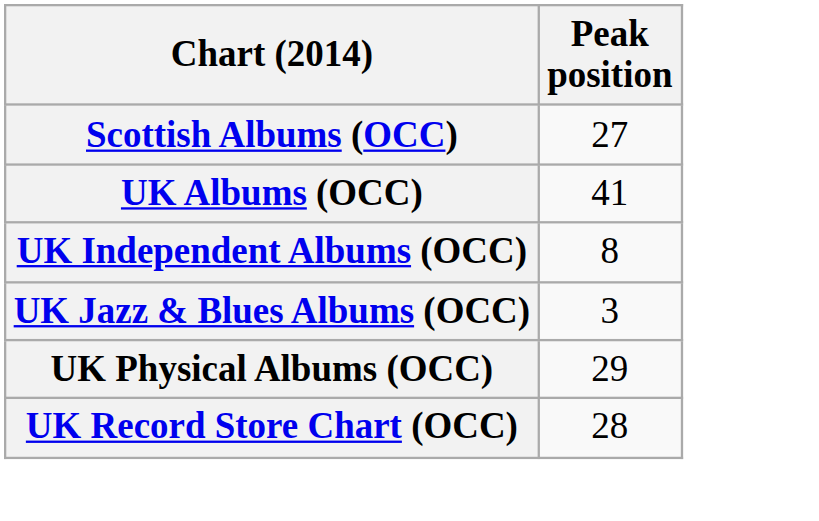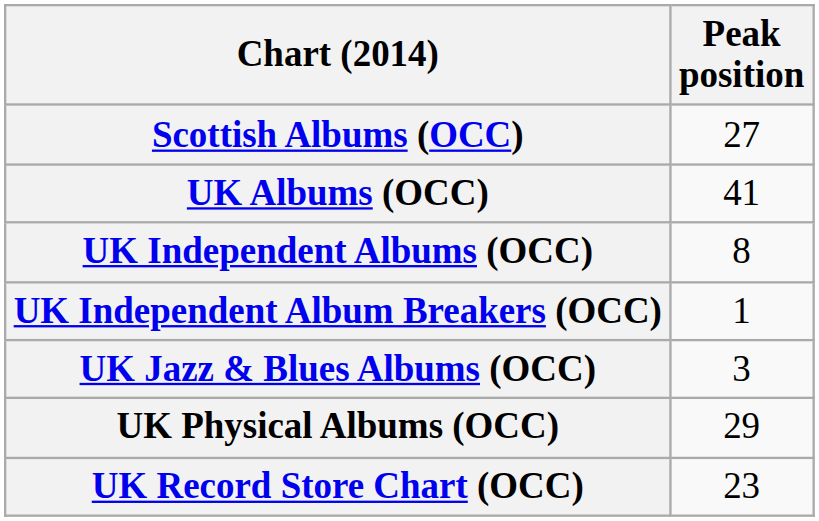 <table class="wikitable sortable plainrowheaders" style="text-align:center">
 <tr>
 <th scope="col">Chart (2014)</th>
 <th scope="col">Peak<br>position</th>
 </tr>
 <tr>
 <th scope="row"><a href='#'>Scottish Albums</a> (<a href='#'>OCC</a>)</th>
 <td>27</td>
 </tr>
 <tr>
 <th scope="row"><a href='#'>UK Albums</a> (OCC)</th>
 <td>41</td>
 </tr>
 <tr>
 <th scope="row"><a href='#'>UK Independent Albums</a> (OCC)</th>
 <td>8</td>
 </tr>
 <tr>
+<th scope="row"><a href='#'>UK Independent Album Breakers</a> (OCC)</th>
+<td>1</td>
+</tr>
+<tr>
 <th scope="row"><a href='#'>UK Jazz & Blues Albums</a> (OCC)</th>
 <td>3</td>
 </tr>
 <tr>
 <th scope="row">UK Physical Albums (OCC)</th>
 <td>29</td>
 </tr>
 <tr>
 <th scope="row"><a href='#'>UK Record Store Chart</a> (OCC)</th>
-<td>28</td>
+<td>23</td>
 </tr>
 </table>
